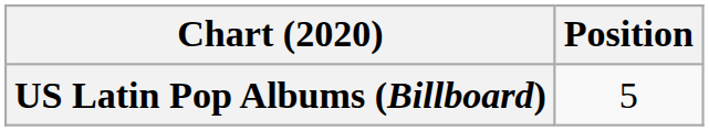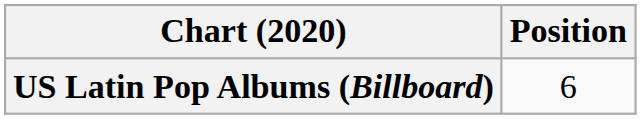 <table class="wikitable plainrowheaders">
 <tr>
 <th style="text-align:center;">Chart (2020)</th>
 <th style="text-align:center;">Position</th>
 </tr>
 <tr>
 <th scope="row" style="text-align:left;">US Latin Pop Albums (<em>Billboard</em>)</th>
-<td style="text-align:center;">5</td>
+<td style="text-align:center;">6</td>
 </tr>
 </table>
